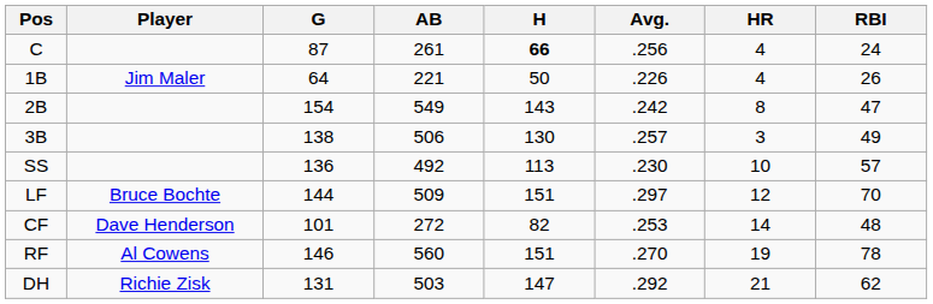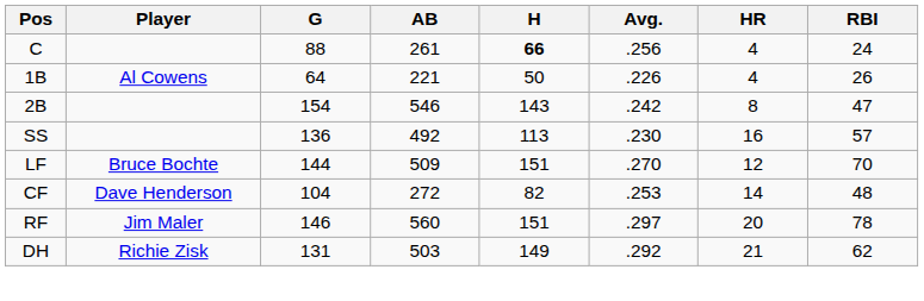 <table class="wikitable sortable">
 <tr>
 <th bgcolor="#DDDDFF" width="5%">Pos</th>
 <th bgcolor="#DDDDFF" width="16%">Player</th>
 <th bgcolor="#DDDDFF" width="9%">G</th>
 <th bgcolor="#DDDDFF" width="9%">AB</th>
 <th bgcolor="#DDDDFF" width="9%">H</th>
 <th bgcolor="#DDDDFF" width="9%">Avg.</th>
 <th bgcolor="#DDDDFF" width="9%">HR</th>
 <th bgcolor="#DDDDFF" width="9%">RBI</th>
 </tr>
 <tr align="center">
 <td>C</td>
 <td></td>
-<td>87</td>
+<td>88</td>
 <td>261</td>
 <td><strong>66</strong></td>
 <td>.256</td>
 <td>4</td>
 <td>24</td>
 </tr>
 <tr align="center">
 <td>1B</td>
-<td><a href='#'>Jim Maler</a></td>
+<td><a href='#'>Al Cowens</a></td>
 <td>64</td>
 <td>221</td>
 <td>50</td>
 <td>.226</td>
 <td>4</td>
 <td>26</td>
 </tr>
 <tr align=center>
 <td>2B</td>
 <td></td>
 <td>154</td>
-<td>549</td>
+<td>546</td>
 <td>143</td>
 <td>.242</td>
 <td>8</td>
 <td>47</td>
-</tr>
-<tr align="center">
-<td>3B</td>
-<td></td>
-<td>138</td>
-<td>506</td>
-<td>130</td>
-<td>.257</td>
-<td>3</td>
-<td>49</td>
 </tr>
 <tr align="center">
 <td>SS</td>
 <td></td>
 <td>136</td>
 <td>492</td>
 <td>113</td>
 <td>.230</td>
-<td>10</td>
+<td>16</td>
 <td>57</td>
 </tr>
 <tr align="center">
 <td>LF</td>
 <td><a href='#'>Bruce Bochte</a></td>
 <td>144</td>
 <td>509</td>
 <td>151</td>
-<td>.297</td>
+<td>.270</td>
 <td>12</td>
 <td>70</td>
 </tr>
 <tr align=center>
 <td>CF</td>
 <td><a href='#'>Dave Henderson</a></td>
-<td>101</td>
+<td>104</td>
 <td>272</td>
 <td>82</td>
 <td>.253</td>
 <td>14</td>
 <td>48</td>
 </tr>
 <tr align=center>
 <td>RF</td>
-<td><a href='#'>Al Cowens</a></td>
+<td><a href='#'>Jim Maler</a></td>
 <td>146</td>
 <td>560</td>
 <td>151</td>
-<td>.270</td>
-<td>19</td>
+<td>.297</td>
+<td>20</td>
 <td>78</td>
 </tr>
 <tr align=center>
 <td>DH</td>
 <td><a href='#'>Richie Zisk</a></td>
 <td>131</td>
 <td>503</td>
-<td>147</td>
+<td>149</td>
 <td>.292</td>
 <td>21</td>
 <td>62</td>
 </tr>
 </table>
